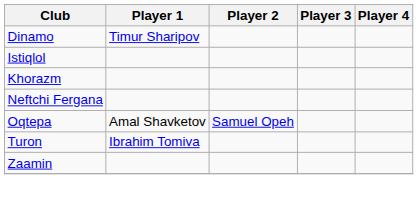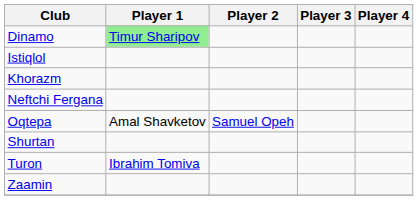 <table class="wikitable" style="font-size:90%;">
 <tr>
 <th>Club</th>
 <th>Player 1</th>
 <th>Player 2</th>
 <th>Player 3</th>
 <th>Player 4</th>
 </tr>
 <tr>
 <td><a href='#'>Dinamo</a></td>
-<td> <a href='#'>Timur Sharipov</a></td>
+<td style="background: lightgreen;"> <a href='#'>Timur Sharipov</a></td>
 <td></td>
 <td></td>
 <td></td>
 </tr>
 <tr>
 <td><a href='#'>Istiqlol</a></td>
 <td></td>
 <td></td>
 <td></td>
 <td></td>
 </tr>
 <tr>
 <td><a href='#'>Khorazm</a></td>
 <td></td>
 <td></td>
 <td></td>
 <td></td>
 </tr>
 <tr>
 <td><a href='#'>Neftchi Fergana</a></td>
 <td></td>
 <td></td>
 <td></td>
 <td></td>
 </tr>
 <tr>
 <td><a href='#'>Oqtepa</a></td>
 <td> Amal Shavketov</td>
 <td> <a href='#'>Samuel Opeh</a></td>
 <td></td>
 <td></td>
 </tr>
 <tr>
+<td><a href='#'>Shurtan</a></td>
+<td></td>
+<td></td>
+<td></td>
+<td></td>
+</tr>
+<tr>
 <td><a href='#'>Turon</a></td>
 <td> <a href='#'>Ibrahim Tomiva</a></td>
 <td></td>
 <td></td>
 <td></td>
 </tr>
 <tr>
 <td><a href='#'>Zaamin</a></td>
 <td></td>
 <td></td>
 <td></td>
 <td></td>
 </tr>
 <tr>
 </tr>
 </table>
